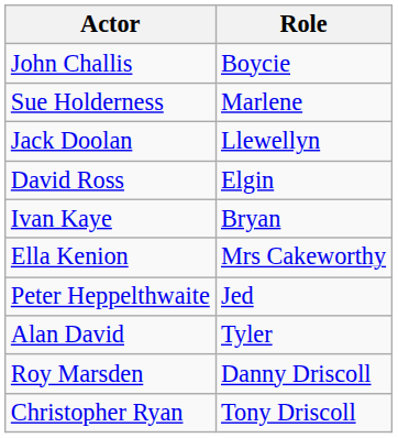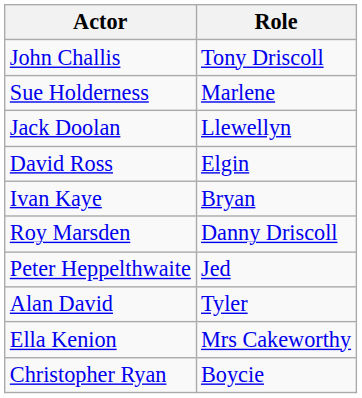 <table class="wikitable">
 <tr>
 <th>Actor</th>
 <th>Role</th>
 </tr>
 <tr>
 <td><a href='#'>John Challis</a></td>
-<td><a href='#'>Boycie</a></td>
+<td><a href='#'>Tony Driscoll</a></td>
 </tr>
 <tr>
 <td><a href='#'>Sue Holderness</a></td>
 <td><a href='#'>Marlene</a></td>
 </tr>
 <tr>
 <td><a href='#'>Jack Doolan</a></td>
 <td><a href='#'>Llewellyn</a></td>
 </tr>
 <tr>
 <td><a href='#'>David Ross</a></td>
 <td><a href='#'>Elgin</a></td>
 </tr>
 <tr>
 <td><a href='#'>Ivan Kaye</a></td>
 <td><a href='#'>Bryan</a></td>
 </tr>
 <tr>
-<td><a href='#'>Ella Kenion</a></td>
-<td><a href='#'>Mrs Cakeworthy</a></td>
+<td><a href='#'>Roy Marsden</a></td>
+<td><a href='#'>Danny Driscoll</a></td>
 </tr>
 <tr>
 <td><a href='#'>Peter Heppelthwaite</a></td>
 <td><a href='#'>Jed</a></td>
 </tr>
 <tr>
 <td><a href='#'>Alan David</a></td>
 <td><a href='#'>Tyler</a></td>
 </tr>
 <tr>
-<td><a href='#'>Roy Marsden</a></td>
-<td><a href='#'>Danny Driscoll</a></td>
+<td><a href='#'>Ella Kenion</a></td>
+<td><a href='#'>Mrs Cakeworthy</a></td>
 </tr>
 <tr>
 <td><a href='#'>Christopher Ryan</a></td>
-<td><a href='#'>Tony Driscoll</a></td>
+<td><a href='#'>Boycie</a></td>
 </tr>
 </table>
